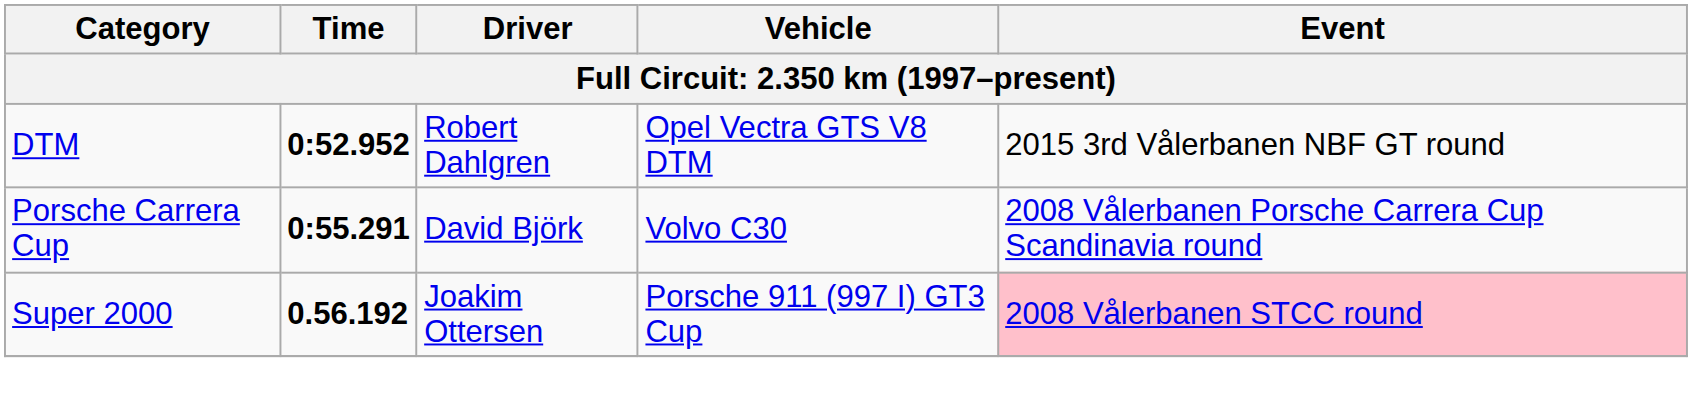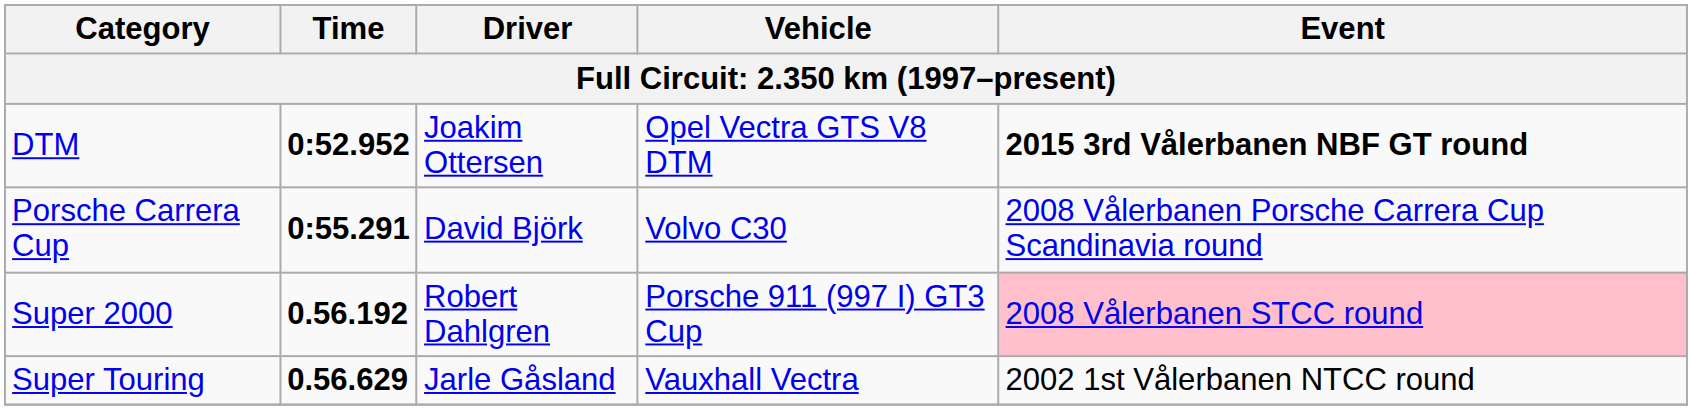 <table class="wikitable">
 <tr>
 <th>Category</th>
 <th>Time</th>
 <th>Driver</th>
 <th>Vehicle</th>
 <th>Event</th>
 </tr>
 <tr>
 <th colspan=5>Full Circuit: 2.350 km (1997–present)</th>
 </tr>
 <tr>
 <td><a href='#'>DTM</a></td>
 <td><strong>0:52.952</strong></td>
-<td><a href='#'>Robert Dahlgren</a></td>
+<td><a href='#'>Joakim Ottersen</a></td>
 <td><a href='#'>Opel Vectra GTS V8 DTM</a></td>
-<td>2015 3rd Vålerbanen NBF GT round</td>
+<td><strong>2015 3rd Vålerbanen NBF GT round</strong></td>
 </tr>
 <tr>
 <td><a href='#'>Porsche Carrera Cup</a></td>
 <td><strong>0:55.291</strong></td>
 <td><a href='#'>David Björk</a></td>
 <td><a href='#'>Volvo C30</a></td>
 <td><a href='#'>2008 Vålerbanen Porsche Carrera Cup Scandinavia round</a></td>
 </tr>
 <tr>
 <td><a href='#'>Super 2000</a></td>
 <td><strong>0.56.192</strong></td>
-<td><a href='#'>Joakim Ottersen</a></td>
+<td><a href='#'>Robert Dahlgren</a></td>
 <td><a href='#'>Porsche 911 (997 I) GT3 Cup</a></td>
 <td style="background: pink;"><a href='#'>2008 Vålerbanen STCC round</a></td>
 </tr>
 <tr>
+<td><a href='#'>Super Touring</a></td>
+<td><strong>0.56.629</strong></td>
+<td><a href='#'>Jarle Gåsland</a></td>
+<td><a href='#'>Vauxhall Vectra</a></td>
+<td>2002 1st Vålerbanen NTCC round</td>
+</tr>
+<tr>
 </tr>
 </table>
